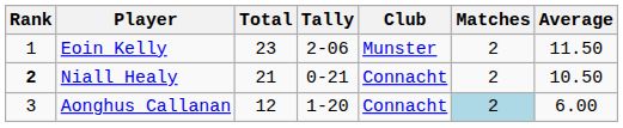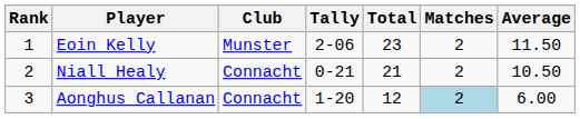 <table class="wikitable">
 <tr>
 <th>Rank</th>
 <th>Player</th>
+<th>Club</th>
+<th>Tally</th>
 <th>Total</th>
-<th>Tally</th>
-<th>Club</th>
 <th>Matches</th>
 <th>Average</th>
 </tr>
 <tr>
 <td rowspan=1 align=center>1</td>
 <td><a href='#'>Eoin Kelly</a></td>
+<td><a href='#'>Munster</a></td>
+<td align=center>2-06</td>
 <td align=center>23</td>
-<td align=center>2-06</td>
-<td><a href='#'>Munster</a></td>
 <td align=center>2</td>
 <td align=center>11.50</td>
 </tr>
 <tr>
-<td rowspan=1 align=center><strong>2</strong></td>
+<td rowspan=1 align=center>2</td>
 <td><a href='#'>Niall Healy</a></td>
+<td><a href='#'>Connacht</a></td>
+<td align=center>0-21</td>
 <td align=center>21</td>
-<td align=center>0-21</td>
-<td><a href='#'>Connacht</a></td>
 <td align=center>2</td>
 <td align=center>10.50</td>
 </tr>
 <tr>
 <td rowspan=1 align=center>3</td>
 <td><a href='#'>Aonghus Callanan</a></td>
+<td><a href='#'>Connacht</a></td>
+<td align=center>1-20</td>
 <td align=center>12</td>
-<td align=center>1-20</td>
-<td><a href='#'>Connacht</a></td>
 <td align=center style="background: lightblue;">2</td>
 <td align=center>6.00</td>
 </tr>
 </table>
